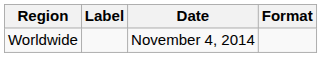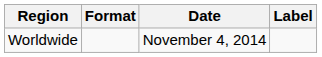 <table class="wikitable">
 <tr>
 <th>Region</th>
+<th>Format</th>
+<th>Date</th>
 <th>Label</th>
-<th>Date</th>
-<th>Format</th>
 </tr>
 <tr>
 <td>Worldwide</td>
 <td></td>
 <td>November 4, 2014</td>
 <td></td>
 </tr>
 </table>
